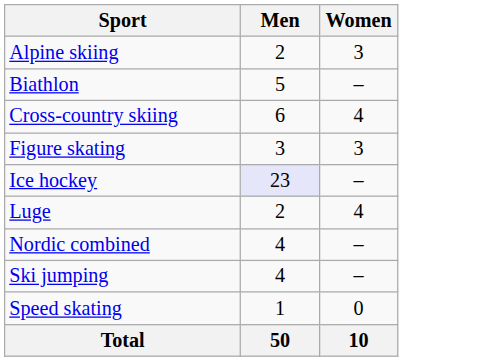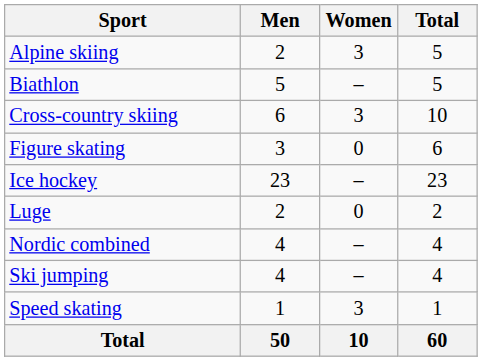 <table class="wikitable sortable" style="text-align:center;">
 <tr>
 <th width=180>Sport</th>
 <th width=55>Men</th>
 <th width=55>Women</th>
+<th width=55>Total</th>
 </tr>
 <tr>
 <td align=left><a href='#'>Alpine skiing</a></td>
 <td>2</td>
 <td>3</td>
+<td>5</td>
 </tr>
 <tr>
 <td align=left><a href='#'>Biathlon</a></td>
 <td>5</td>
 <td>–</td>
+<td>5</td>
 </tr>
 <tr>
 <td align=left><a href='#'>Cross-country skiing</a></td>
 <td>6</td>
-<td>4</td>
+<td>3</td>
+<td>10</td>
 </tr>
 <tr>
 <td align=left><a href='#'>Figure skating</a></td>
 <td>3</td>
-<td>3</td>
+<td>0</td>
+<td>6</td>
 </tr>
 <tr>
 <td align=left><a href='#'>Ice hockey</a></td>
-<td style="background: lavender;">23</td>
+<td>23</td>
 <td>–</td>
+<td>23</td>
 </tr>
 <tr>
 <td align=left><a href='#'>Luge</a></td>
 <td>2</td>
-<td>4</td>
+<td>0</td>
+<td>2</td>
 </tr>
 <tr>
 <td align=left><a href='#'>Nordic combined</a></td>
 <td>4</td>
 <td>–</td>
+<td>4</td>
 </tr>
 <tr>
 <td align=left><a href='#'>Ski jumping</a></td>
 <td>4</td>
 <td>–</td>
+<td>4</td>
 </tr>
 <tr>
 <td align=left><a href='#'>Speed skating</a></td>
 <td>1</td>
-<td>0</td>
+<td>3</td>
+<td>1</td>
 </tr>
 <tr>
 <th>Total</th>
 <th>50</th>
 <th>10</th>
+<th>60</th>
 </tr>
 </table>
